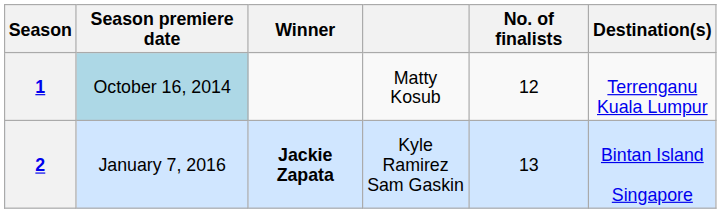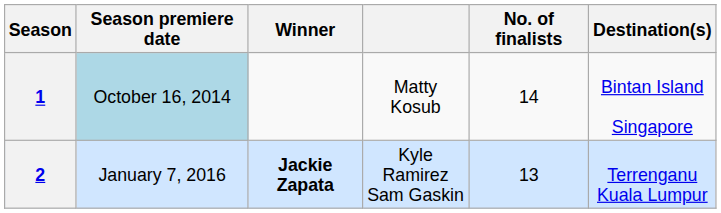 <table class="wikitable"  style="text-align:center; font-size:95%;">
 <tr>
 <th>Season</th>
 <th>Season premiere date</th>
 <th>Winner</th>
 <th></th>
 <th>No. of finalists</th>
 <th>Destination(s)</th>
 </tr>
 <tr>
 <th><a href='#'>1</a></th>
 <td style="background: lightblue;">October 16, 2014</td>
 <td><strong></strong></td>
 <td>Matty Kosub<br></td>
-<td>12</td>
-<td><br><a href='#'>Terrenganu</a><br><a href='#'>Kuala Lumpur</a></td>
+<td>14</td>
+<td><br><a href='#'>Bintan Island</a><br><br><a href='#'>Singapore</a></td>
 </tr>
 <tr style="background: #D0E6FF;">
 <th><a href='#'>2</a></th>
 <td>January 7, 2016</td>
 <td><strong>Jackie Zapata</strong></td>
 <td>Kyle Ramirez<br>Sam Gaskin</td>
 <td>13</td>
-<td><br><a href='#'>Bintan Island</a><br><br><a href='#'>Singapore</a></td>
+<td><br><a href='#'>Terrenganu</a><br><a href='#'>Kuala Lumpur</a></td>
 </tr>
 </table>
